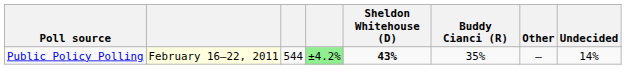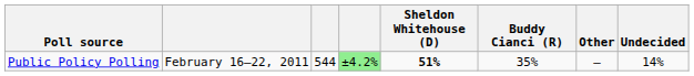 <table class="wikitable" style="text-align:center">
 <tr valign= bottom>
 <th>Poll source</th>
 <th></th>
 <th></th>
 <th></th>
 <th style="width:100px;">Sheldon<br>Whitehouse (D)</th>
 <th style="width:100px;">Buddy<br>Cianci (R)</th>
 <th>Other</th>
 <th>Undecided</th>
 </tr>
 <tr>
 <td align=left><a href='#'>Public Policy Polling</a></td>
-<td style="background: lightyellow;">February 16–22, 2011</td>
+<td>February 16–22, 2011</td>
 <td>544</td>
 <td style="background: lightgreen;">±4.2%</td>
-<td><strong>43%</strong></td>
+<td><strong>51%</strong></td>
 <td>35%</td>
 <td>—</td>
 <td>14%</td>
 </tr>
 </table>
